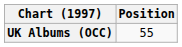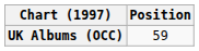 <table class="wikitable plainrowheaders" style="text-align:center">
 <tr>
 <th scope="col">Chart (1997)</th>
 <th scope="col">Position</th>
 </tr>
 <tr>
 <th scope="row">UK Albums (OCC)</th>
-<td>55</td>
+<td>59</td>
 </tr>
 </table>
